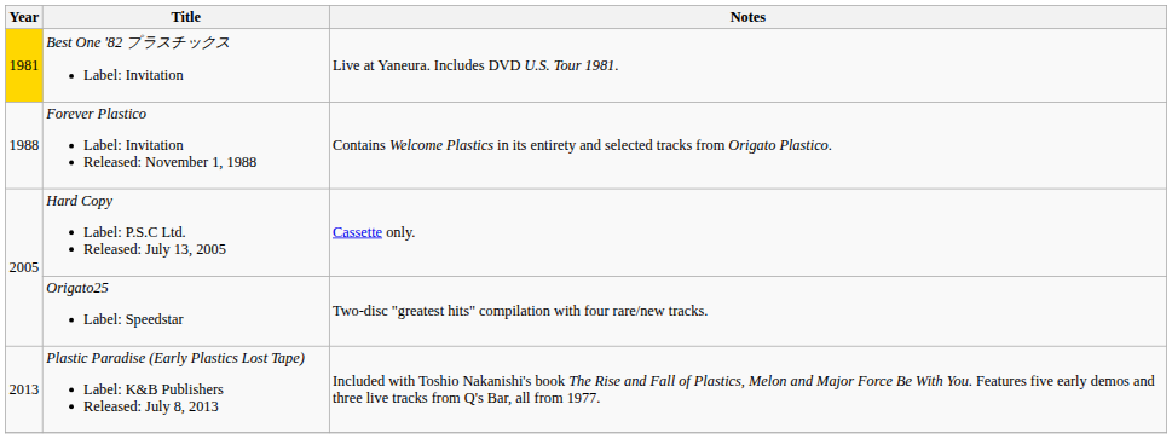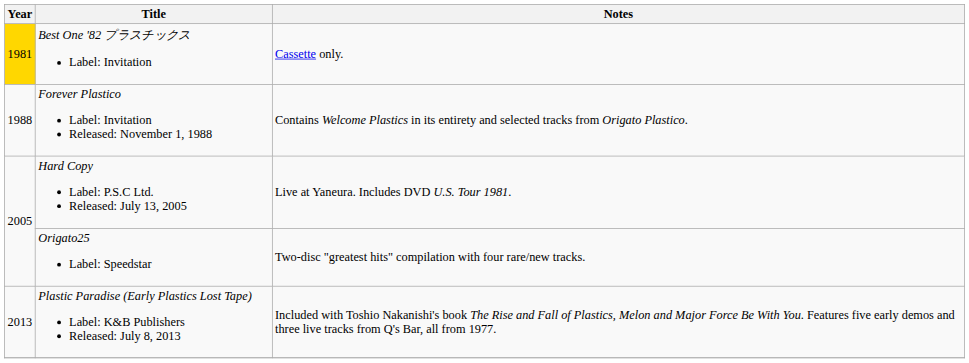 <table class="wikitable">
 <tr>
 <th style="width:33px;">Year</th>
 <th style="width:300px;">Title</th>
 <th>Notes</th>
 </tr>
 <tr>
 <td style="background: gold; text-align:center;">1981</td>
 <td><em>Best One '82 プラスチックス</em><br><ul><li>Label: Invitation</li></ul></td>
-<td>Live at Yaneura. Includes DVD <em>U.S. Tour 1981</em>.</td>
+<td><a href='#'>Cassette</a> only.</td>
 </tr>
 <tr>
 <td style="text-align:center;">1988</td>
 <td><em>Forever Plastico</em><br><ul><li>Label: Invitation</li><li>Released: November 1, 1988</li></ul></td>
 <td>Contains <em>Welcome Plastics</em> in its entirety and selected tracks from <em>Origato Plastico</em>.</td>
 </tr>
 <tr>
 <td style="text-align:center;" rowspan="2">2005</td>
 <td><em>Hard Copy</em><br><ul><li>Label: P.S.C Ltd.</li><li>Released: July 13, 2005</li></ul></td>
-<td><a href='#'>Cassette</a> only.</td>
+<td>Live at Yaneura. Includes DVD <em>U.S. Tour 1981</em>.</td>
 </tr>
 <tr>
 <td><em>Origato25</em><br><ul><li>Label: Speedstar</li></ul></td>
 <td>Two-disc "greatest hits" compilation with four rare/new tracks.</td>
 </tr>
 <tr>
 <td style="text-align:center;">2013</td>
 <td><em>Plastic Paradise (Early Plastics Lost Tape)</em><br><ul><li>Label: K&B Publishers</li><li>Released: July 8, 2013</li></ul></td>
 <td>Included with Toshio Nakanishi's book <em>The Rise and Fall of Plastics, Melon and Major Force Be With You</em>. Features five early demos and three live tracks from Q's Bar, all from 1977.</td>
 </tr>
 <tr>
 </tr>
 </table>
